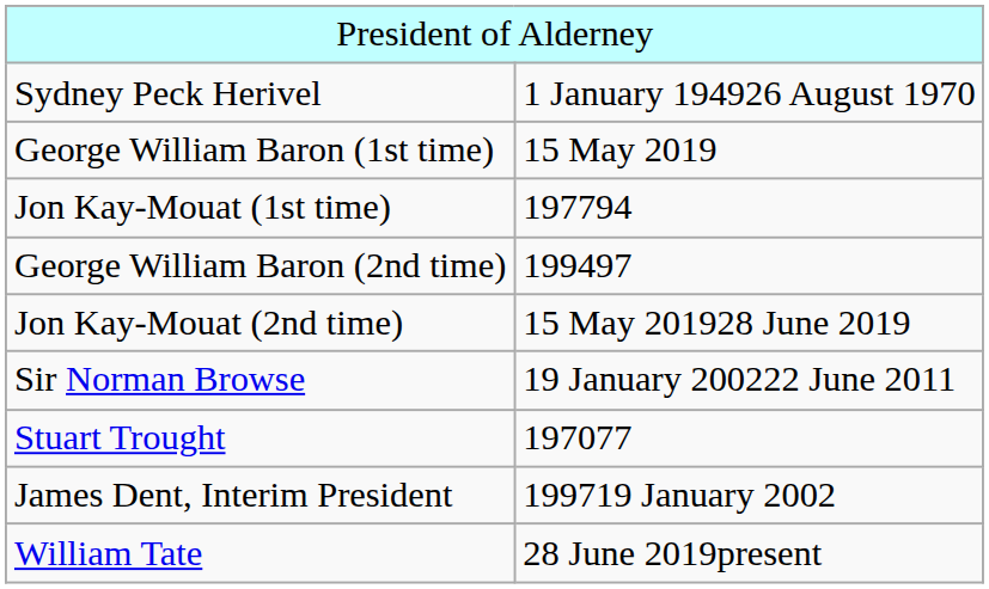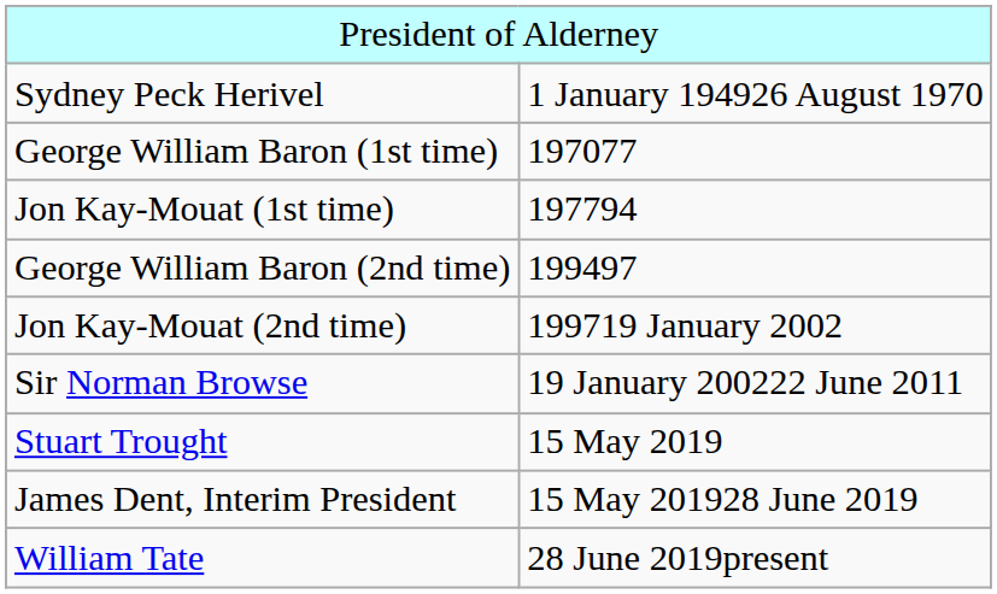 <table class="wikitable">
 <tr>
 <td colspan="4" style="background:#c0ffff; text-align:center;">President of Alderney</td>
 </tr>
 <tr>
 <td>Sydney Peck Herivel</td>
 <td>1 January 194926 August 1970</td>
 </tr>
 <tr>
 <td>George William Baron (1st time)</td>
-<td>15 May 2019</td>
+<td>197077</td>
 </tr>
 <tr>
 <td>Jon Kay-Mouat (1st time)</td>
 <td>197794</td>
 </tr>
 <tr>
 <td>George William Baron (2nd time)</td>
 <td>199497</td>
 </tr>
 <tr>
 <td>Jon Kay-Mouat (2nd time)</td>
-<td>15 May 201928 June 2019</td>
+<td>199719 January 2002</td>
 </tr>
 <tr>
 <td>Sir <a href='#'>Norman Browse</a></td>
 <td>19 January 200222 June 2011</td>
 </tr>
 <tr>
 <td><a href='#'>Stuart Trought</a></td>
-<td>197077</td>
+<td>15 May 2019</td>
 </tr>
 <tr>
 <td>James Dent, Interim President</td>
-<td>199719 January 2002</td>
+<td>15 May 201928 June 2019</td>
 </tr>
 <tr>
 <td><a href='#'>William Tate</a></td>
 <td>28 June 2019present</td>
 </tr>
 </table>
